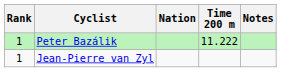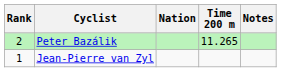 <table class="wikitable sortable" style="text-align:center">
 <tr>
 <th>Rank</th>
 <th>Cyclist</th>
 <th>Nation</th>
 <th>Time<br>200 m</th>
 <th>Notes</th>
 </tr>
 <tr bgcolor=bbf3bb>
-<td>1</td>
+<td>2</td>
 <td align=left><a href='#'>Peter Bazálik</a></td>
 <td align=left></td>
-<td>11.222</td>
+<td>11.265</td>
 <td></td>
 </tr>
 <tr>
 <td>1</td>
 <td align=left><a href='#'>Jean-Pierre van Zyl</a></td>
 <td align=left></td>
 <td></td>
 <td></td>
 </tr>
 </table>
